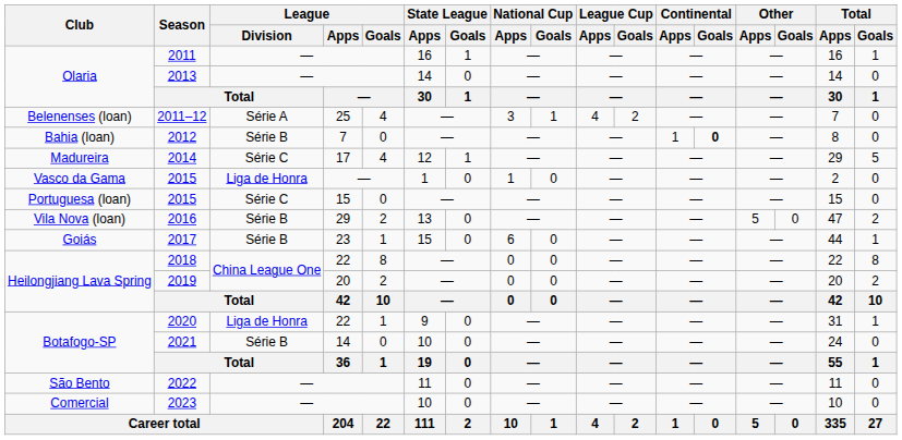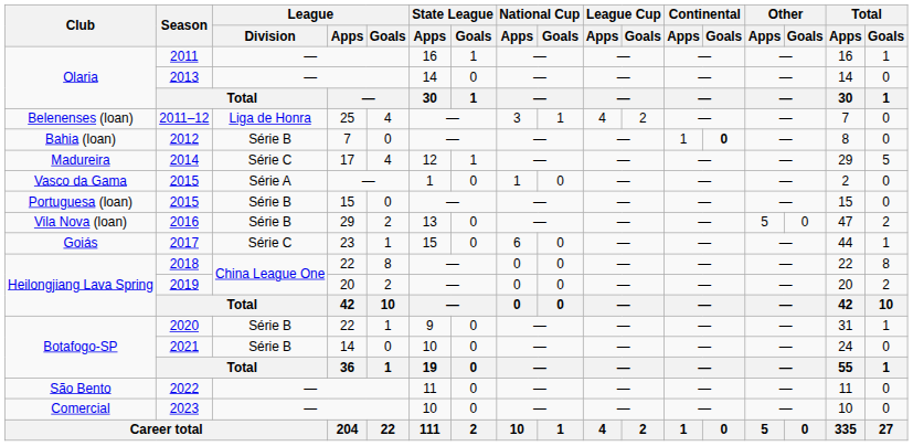 <table class="wikitable" style="text-align: center;">
 <tr>
 <th rowspan=2>Club</th>
 <th rowspan=2>Season</th>
 <th colspan=3>League</th>
 <th colspan=2>State League</th>
 <th colspan=2>National Cup</th>
 <th colspan=2>League Cup</th>
 <th colspan=2>Continental</th>
 <th colspan=2>Other</th>
 <th colspan=2>Total</th>
 </tr>
 <tr>
 <th>Division</th>
 <th>Apps</th>
 <th>Goals</th>
 <th>Apps</th>
 <th>Goals</th>
 <th>Apps</th>
 <th>Goals</th>
 <th>Apps</th>
 <th>Goals</th>
 <th>Apps</th>
 <th>Goals</th>
 <th>Apps</th>
 <th>Goals</th>
 <th>Apps</th>
 <th>Goals</th>
 </tr>
 <tr>
 <td rowspan="3"><a href='#'>Olaria</a></td>
 <td><a href='#'>2011</a></td>
 <td colspan="3">—</td>
 <td>16</td>
 <td>1</td>
 <td colspan="2">—</td>
 <td colspan="2">—</td>
 <td colspan="2">—</td>
 <td colspan="2">—</td>
 <td>16</td>
 <td>1</td>
 </tr>
 <tr>
 <td><a href='#'>2013</a></td>
 <td colspan="3">—</td>
 <td>14</td>
 <td>0</td>
 <td colspan="2">—</td>
 <td colspan="2">—</td>
 <td colspan="2">—</td>
 <td colspan="2">—</td>
 <td>14</td>
 <td>0</td>
 </tr>
 <tr>
 <th colspan="2">Total</th>
 <th colspan="2">—</th>
 <th>30</th>
 <th>1</th>
 <th colspan="2">—</th>
 <th colspan="2">—</th>
 <th colspan="2">—</th>
 <th colspan=2>—</th>
 <th>30</th>
 <th>1</th>
 </tr>
 <tr>
 <td><a href='#'>Belenenses</a> (loan)</td>
 <td><a href='#'>2011–12</a></td>
-<td>Série A</td>
+<td><a href='#'>Liga de Honra</a></td>
 <td>25</td>
 <td>4</td>
 <td colspan="2">—</td>
 <td>3</td>
 <td>1</td>
 <td>4</td>
 <td>2</td>
 <td colspan="2">—</td>
 <td colspan="2">—</td>
 <td>7</td>
 <td>0</td>
 </tr>
 <tr>
 <td><a href='#'>Bahia</a> (loan)</td>
 <td><a href='#'>2012</a></td>
 <td>Série B</td>
 <td>7</td>
 <td>0</td>
 <td colspan="2">—</td>
 <td colspan="2">—</td>
 <td colspan="2">—</td>
 <td>1</td>
 <td><strong>0</strong></td>
 <td colspan="2">—</td>
 <td>8</td>
 <td>0</td>
 </tr>
 <tr>
 <td><a href='#'>Madureira</a></td>
 <td><a href='#'>2014</a></td>
 <td>Série C</td>
 <td>17</td>
 <td>4</td>
 <td>12</td>
 <td>1</td>
 <td colspan="2">—</td>
 <td colspan="2">—</td>
 <td colspan="2">—</td>
 <td colspan="2">—</td>
 <td>29</td>
 <td>5</td>
 </tr>
 <tr>
 <td><a href='#'>Vasco da Gama</a></td>
 <td><a href='#'>2015</a></td>
-<td><a href='#'>Liga de Honra</a></td>
+<td>Série A</td>
 <td colspan="2">—</td>
 <td>1</td>
 <td>0</td>
 <td>1</td>
 <td>0</td>
 <td colspan="2">—</td>
 <td colspan="2">—</td>
 <td colspan="2">—</td>
 <td>2</td>
 <td>0</td>
 </tr>
 <tr>
 <td><a href='#'>Portuguesa</a> (loan)</td>
 <td><a href='#'>2015</a></td>
-<td>Série C</td>
+<td>Série B</td>
 <td>15</td>
 <td>0</td>
 <td colspan="2">—</td>
 <td colspan="2">—</td>
 <td colspan="2">—</td>
 <td colspan="2">—</td>
 <td colspan="2">—</td>
 <td>15</td>
 <td>0</td>
 </tr>
 <tr>
 <td><a href='#'>Vila Nova</a> (loan)</td>
 <td><a href='#'>2016</a></td>
 <td>Série B</td>
 <td>29</td>
 <td>2</td>
 <td>13</td>
 <td>0</td>
 <td colspan="2">—</td>
 <td colspan="2">—</td>
 <td colspan="2">—</td>
 <td>5</td>
 <td>0</td>
 <td>47</td>
 <td>2</td>
 </tr>
 <tr>
 <td><a href='#'>Goiás</a></td>
 <td><a href='#'>2017</a></td>
-<td>Série B</td>
+<td>Série C</td>
 <td>23</td>
 <td>1</td>
 <td>15</td>
 <td>0</td>
 <td>6</td>
 <td>0</td>
 <td colspan="2">—</td>
 <td colspan="2">—</td>
 <td colspan="2">—</td>
 <td>44</td>
 <td>1</td>
 </tr>
 <tr>
 <td rowspan=3><a href='#'>Heilongjiang Lava Spring</a></td>
 <td><a href='#'>2018</a></td>
 <td rowspan=2><a href='#'>China League One</a></td>
 <td>22</td>
 <td>8</td>
 <td colspan="2">—</td>
 <td>0</td>
 <td>0</td>
 <td colspan="2">—</td>
 <td colspan="2">—</td>
 <td colspan=2>—</td>
 <td>22</td>
 <td>8</td>
 </tr>
 <tr>
 <td><a href='#'>2019</a></td>
 <td>20</td>
 <td>2</td>
 <td colspan="2">—</td>
 <td>0</td>
 <td>0</td>
 <td colspan="2">—</td>
 <td colspan="2">—</td>
 <td colspan="2">—</td>
 <td>20</td>
 <td>2</td>
 </tr>
 <tr>
 <th colspan="2">Total</th>
 <th>42</th>
 <th>10</th>
 <th colspan="2">—</th>
 <th>0</th>
 <th>0</th>
 <th colspan="2">—</th>
 <th colspan="2">—</th>
 <th colspan="2">—</th>
 <th>42</th>
 <th>10</th>
 </tr>
 <tr>
 <td rowspan="3"><a href='#'>Botafogo-SP</a></td>
 <td><a href='#'>2020</a></td>
-<td><a href='#'>Liga de Honra</a></td>
+<td>Série B</td>
 <td>22</td>
 <td>1</td>
 <td>9</td>
 <td>0</td>
 <td colspan="2">—</td>
 <td colspan="2">—</td>
 <td colspan="2">—</td>
 <td colspan="2">—</td>
 <td>31</td>
 <td>1</td>
 </tr>
 <tr>
 <td><a href='#'>2021</a></td>
 <td>Série B</td>
 <td>14</td>
 <td>0</td>
 <td>10</td>
 <td>0</td>
 <td colspan="2">—</td>
 <td colspan="2">—</td>
 <td colspan="2">—</td>
 <td colspan="2">—</td>
 <td>24</td>
 <td>0</td>
 </tr>
 <tr>
 <th colspan="2">Total</th>
 <th>36</th>
 <th>1</th>
 <th>19</th>
 <th>0</th>
 <th colspan="2">—</th>
 <th colspan="2">—</th>
 <th colspan="2">—</th>
 <th colspan="2">—</th>
 <th>55</th>
 <th>1</th>
 </tr>
 <tr>
 <td><a href='#'>São Bento</a></td>
 <td><a href='#'>2022</a></td>
 <td colspan="3">—</td>
 <td>11</td>
 <td>0</td>
 <td colspan="2">—</td>
 <td colspan="2">—</td>
 <td colspan="2">—</td>
 <td colspan="2">—</td>
 <td>11</td>
 <td>0</td>
 </tr>
 <tr>
 <td><a href='#'>Comercial</a></td>
 <td><a href='#'>2023</a></td>
 <td colspan="3">—</td>
 <td>10</td>
 <td>0</td>
 <td colspan="2">—</td>
 <td colspan="2">—</td>
 <td colspan="2">—</td>
 <td colspan="2">—</td>
 <td>10</td>
 <td>0</td>
 </tr>
 <tr>
 <th colspan=3>Career total</th>
 <th>204</th>
 <th>22</th>
 <th>111</th>
 <th>2</th>
 <th>10</th>
 <th>1</th>
 <th>4</th>
 <th>2</th>
 <th>1</th>
 <th>0</th>
 <th>5</th>
 <th>0</th>
 <th>335</th>
 <th>27</th>
 </tr>
 </table>
